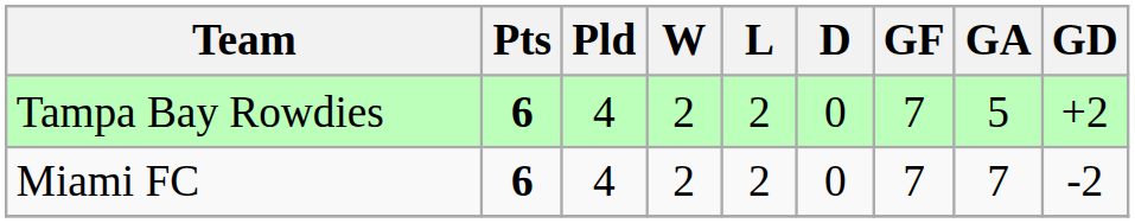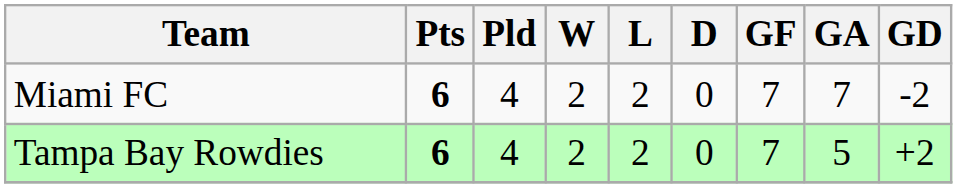 <table class="wikitable" style="text-align: center;">
 <tr>
 <th style="width:165px;">Team</th>
 <th width="20">Pts</th>
 <th width="20">Pld</th>
 <th width="20">W</th>
 <th width="20">L</th>
 <th width="20">D</th>
 <th width="20">GF</th>
 <th width="20">GA</th>
 <th width="20">GD</th>
+</tr>
+<tr>
+<td style="text-align:left;">Miami FC</td>
+<td><strong>6</strong></td>
+<td>4</td>
+<td>2</td>
+<td>2</td>
+<td>0</td>
+<td>7</td>
+<td>7</td>
+<td>-2</td>
 </tr>
 <tr style="background:#bfb;">
 <td style="text-align:left;">Tampa Bay Rowdies</td>
 <td><strong>6</strong></td>
 <td>4</td>
 <td>2</td>
 <td>2</td>
 <td>0</td>
 <td>7</td>
 <td>5</td>
 <td>+2</td>
 </tr>
 <tr>
-<td style="text-align:left;">Miami FC</td>
-<td><strong>6</strong></td>
-<td>4</td>
-<td>2</td>
-<td>2</td>
-<td>0</td>
-<td>7</td>
-<td>7</td>
-<td>-2</td>
-</tr>
-<tr>
 </tr>
 </table>
